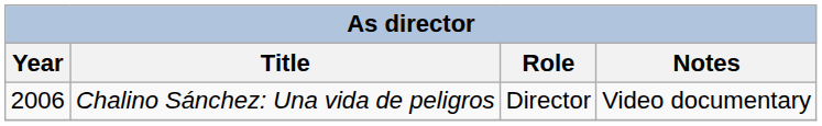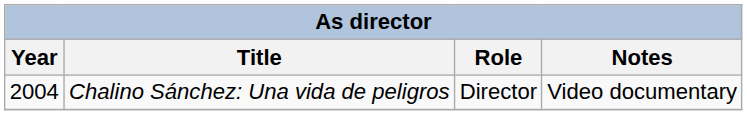 <table class="wikitable">
 <tr>
 <th colspan="5" style="background:LightSteelBlue;">As director</th>
 </tr>
 <tr>
 <th>Year</th>
 <th>Title</th>
 <th>Role</th>
 <th>Notes</th>
 </tr>
 <tr>
-<td>2006</td>
+<td>2004</td>
 <td><em>Chalino Sánchez: Una vida de peligros</em></td>
 <td>Director</td>
 <td>Video documentary</td>
 </tr>
 <tr>
 </tr>
 </table>
